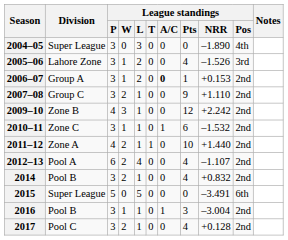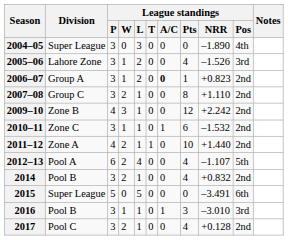 <table class="wikitable sortable">
 <tr>
 <th scope="col" rowspan="2">Season</th>
 <th scope="col" rowspan="2">Division</th>
 <th scope="col" colspan="8">League standings</th>
 <th scope="col" rowspan="2">Notes</th>
 </tr>
 <tr>
 <th scope="col">P</th>
 <th scope="col">W</th>
 <th scope="col">L</th>
 <th scope="col">T</th>
 <th scope="col">A/C</th>
 <th scope="col">Pts</th>
 <th scope="col">NRR</th>
 <th scope="col">Pos</th>
 </tr>
 <tr>
 <th scope="row">2004–05</th>
 <td>Super League</td>
 <td>3</td>
 <td>0</td>
 <td>3</td>
 <td>0</td>
 <td>0</td>
 <td>0</td>
 <td>–1.890</td>
 <td>4th</td>
 <td style="background: white;"></td>
 </tr>
 <tr>
 <th scope="row">2005–06</th>
 <td>Lahore Zone</td>
 <td>3</td>
 <td>1</td>
 <td>2</td>
 <td>0</td>
 <td>0</td>
 <td>4</td>
 <td>–1.526</td>
 <td>3rd</td>
 <td style="background: white;"></td>
 </tr>
 <tr>
 <th scope="row">2006–07</th>
 <td>Group A</td>
 <td>3</td>
 <td>1</td>
 <td>2</td>
 <td>0</td>
 <td><strong>0</strong></td>
 <td>1</td>
-<td>+0.153</td>
+<td>+0.823</td>
 <td>2nd</td>
 <td style="background: white;"></td>
 </tr>
 <tr>
 <th scope="row">2007–08</th>
 <td>Group C</td>
 <td>3</td>
 <td>2</td>
 <td>1</td>
 <td>0</td>
 <td>0</td>
-<td>9</td>
+<td>8</td>
 <td>+1.110</td>
 <td>2nd</td>
 <td style="background: white;"></td>
 </tr>
 <tr>
 <th scope="row">2009–10</th>
 <td>Zone B</td>
 <td>4</td>
 <td>3</td>
 <td>1</td>
 <td>0</td>
 <td>0</td>
 <td>12</td>
 <td>+2.242</td>
 <td>2nd</td>
 <td style="background: white;"></td>
 </tr>
 <tr>
 <th scope="row">2010–11</th>
 <td>Zone C</td>
 <td>3</td>
 <td>1</td>
 <td>1</td>
 <td>0</td>
 <td>1</td>
 <td>6</td>
 <td>–1.532</td>
 <td>2nd</td>
 <td style="background: white;"></td>
 </tr>
 <tr>
 <th scope="row">2011–12</th>
 <td>Zone A</td>
 <td>4</td>
 <td>2</td>
 <td>1</td>
 <td>1</td>
 <td>0</td>
 <td>10</td>
 <td>+1.440</td>
 <td>2nd</td>
 <td style="background: white;"></td>
 </tr>
 <tr>
 <th scope="row">2012–13</th>
 <td>Pool A</td>
 <td>6</td>
 <td>2</td>
 <td>4</td>
 <td>0</td>
 <td>0</td>
 <td>4</td>
 <td>–1.107</td>
-<td>2nd</td>
+<td>5th</td>
 <td style="background: white;"></td>
 </tr>
 <tr>
 <th scope="row">2014</th>
 <td>Pool B</td>
 <td>3</td>
 <td>2</td>
 <td>1</td>
 <td>0</td>
 <td>0</td>
 <td>4</td>
 <td>+0.832</td>
 <td>2nd</td>
 <td style="background: white;"></td>
 </tr>
 <tr>
 <th scope="row">2015</th>
 <td>Super League</td>
 <td>5</td>
 <td>0</td>
 <td>5</td>
 <td>0</td>
 <td>0</td>
 <td>0</td>
 <td>–3.491</td>
 <td>6th</td>
 <td style="background: white;"></td>
 </tr>
 <tr>
 <th scope="row">2016</th>
 <td>Pool B</td>
 <td>3</td>
 <td>1</td>
 <td>1</td>
 <td>0</td>
 <td>1</td>
 <td>3</td>
-<td>–3.004</td>
-<td>2nd</td>
+<td>–3.010</td>
+<td>3rd</td>
 <td style="background: white;"></td>
 </tr>
 <tr>
 <th scope="row">2017</th>
 <td>Pool C</td>
 <td>3</td>
 <td>2</td>
 <td>1</td>
 <td>0</td>
 <td>0</td>
 <td>4</td>
 <td>+0.128</td>
 <td>2nd</td>
 <td style="background: white;"></td>
 </tr>
 </table>
